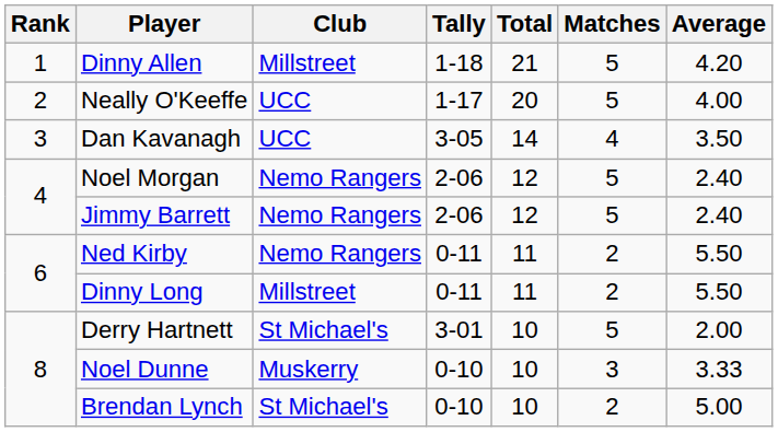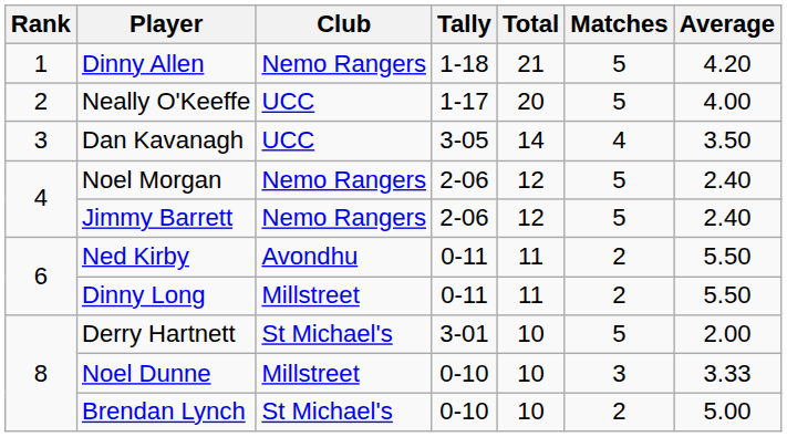 <table class="wikitable">
 <tr>
 <th>Rank</th>
 <th>Player</th>
 <th>Club</th>
 <th>Tally</th>
 <th>Total</th>
 <th>Matches</th>
 <th>Average</th>
 </tr>
 <tr>
 <td rowspan=1 align=center>1</td>
 <td><a href='#'>Dinny Allen</a></td>
-<td><a href='#'>Millstreet</a></td>
+<td><a href='#'>Nemo Rangers</a></td>
 <td align=center>1-18</td>
 <td align=center>21</td>
 <td align=center>5</td>
 <td align=center>4.20</td>
 </tr>
 <tr>
 <td rowspan=1 align=center>2</td>
 <td>Neally O'Keeffe</td>
 <td><a href='#'>UCC</a></td>
 <td align=center>1-17</td>
 <td align=center>20</td>
 <td align=center>5</td>
 <td align=center>4.00</td>
 </tr>
 <tr>
 <td rowspan=1 align=center>3</td>
 <td>Dan Kavanagh</td>
 <td><a href='#'>UCC</a></td>
 <td align=center>3-05</td>
 <td align=center>14</td>
 <td align=center>4</td>
 <td align=center>3.50</td>
 </tr>
 <tr>
 <td rowspan=2 align=center>4</td>
 <td>Noel Morgan</td>
 <td><a href='#'>Nemo Rangers</a></td>
 <td align=center>2-06</td>
 <td align=center>12</td>
 <td align=center>5</td>
 <td align=center>2.40</td>
 </tr>
 <tr>
 <td><a href='#'>Jimmy Barrett</a></td>
 <td><a href='#'>Nemo Rangers</a></td>
 <td align=center>2-06</td>
 <td align=center>12</td>
 <td align=center>5</td>
 <td align=center>2.40</td>
 </tr>
 <tr>
 <td rowspan=2 align=center>6</td>
 <td><a href='#'>Ned Kirby</a></td>
-<td><a href='#'>Nemo Rangers</a></td>
+<td><a href='#'>Avondhu</a></td>
 <td align=center>0-11</td>
 <td align=center>11</td>
 <td align=center>2</td>
 <td align=center>5.50</td>
 </tr>
 <tr>
 <td><a href='#'>Dinny Long</a></td>
 <td><a href='#'>Millstreet</a></td>
 <td align=center>0-11</td>
 <td align=center>11</td>
 <td align=center>2</td>
 <td align=center>5.50</td>
 </tr>
 <tr>
 <td rowspan=3 align=center>8</td>
 <td>Derry Hartnett</td>
 <td><a href='#'>St Michael's</a></td>
 <td align=center>3-01</td>
 <td align=center>10</td>
 <td align=center>5</td>
 <td align=center>2.00</td>
 </tr>
 <tr>
 <td><a href='#'>Noel Dunne</a></td>
-<td><a href='#'>Muskerry</a></td>
+<td><a href='#'>Millstreet</a></td>
 <td align=center>0-10</td>
 <td align=center>10</td>
 <td align=center>3</td>
 <td align=center>3.33</td>
 </tr>
 <tr>
 <td><a href='#'>Brendan Lynch</a></td>
 <td><a href='#'>St Michael's</a></td>
 <td align=center>0-10</td>
 <td align=center>10</td>
 <td align=center>2</td>
 <td align=center>5.00</td>
 </tr>
 </table>
